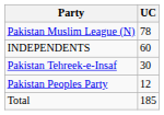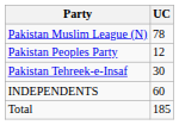 <table class="wikitable">
 <tr>
 <th>Party</th>
 <th>UC</th>
 </tr>
 <tr>
 <td> <a href='#'>Pakistan Muslim League (N)</a></td>
 <td>78</td>
 </tr>
 <tr>
-<td>INDEPENDENTS</td>
-<td>60</td>
+<td> <a href='#'>Pakistan Peoples Party</a></td>
+<td>12</td>
 </tr>
 <tr>
 <td> <a href='#'>Pakistan Tehreek-e-Insaf</a></td>
 <td>30</td>
 </tr>
 <tr>
-<td> <a href='#'>Pakistan Peoples Party</a></td>
-<td>12</td>
+<td>INDEPENDENTS</td>
+<td>60</td>
 </tr>
 <tr>
 <td>Total</td>
 <td>185</td>
 </tr>
 </table>
